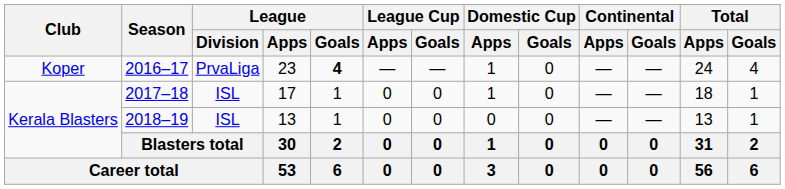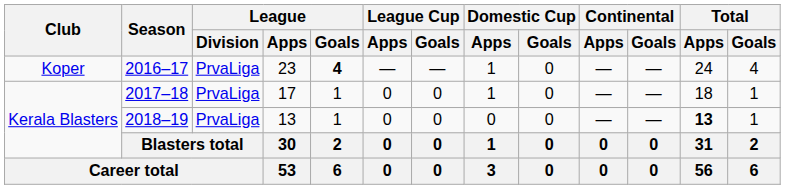 <table class="wikitable" style="text-align: center;">
 <tr>
 <th rowspan="2">Club</th>
 <th rowspan="2">Season</th>
 <th colspan="3">League</th>
 <th colspan="2">League Cup</th>
 <th colspan="2">Domestic Cup</th>
 <th colspan="2">Continental</th>
 <th colspan="2">Total</th>
 </tr>
 <tr>
 <th>Division</th>
 <th>Apps</th>
 <th>Goals</th>
 <th>Apps</th>
 <th>Goals</th>
 <th>Apps</th>
 <th>Goals</th>
 <th>Apps</th>
 <th>Goals</th>
 <th>Apps</th>
 <th>Goals</th>
 </tr>
 <tr>
 <td rowspan="1"><a href='#'>Koper</a></td>
 <td><a href='#'>2016–17</a></td>
 <td><a href='#'>PrvaLiga</a></td>
 <td>23</td>
 <td><strong>4</strong></td>
 <td>—</td>
 <td>—</td>
 <td>1</td>
 <td>0</td>
 <td>—</td>
 <td>—</td>
 <td>24</td>
 <td>4</td>
 </tr>
 <tr>
 <td rowspan="3"><a href='#'>Kerala Blasters</a></td>
 <td><a href='#'>2017–18</a></td>
-<td><a href='#'>ISL</a></td>
+<td><a href='#'>PrvaLiga</a></td>
 <td>17</td>
 <td>1</td>
 <td>0</td>
 <td>0</td>
 <td>1</td>
 <td>0</td>
 <td>—</td>
 <td>—</td>
 <td>18</td>
 <td>1</td>
 </tr>
 <tr>
 <td><a href='#'>2018–19</a></td>
-<td><a href='#'>ISL</a></td>
+<td><a href='#'>PrvaLiga</a></td>
 <td>13</td>
 <td>1</td>
 <td>0</td>
 <td>0</td>
 <td>0</td>
 <td>0</td>
 <td>—</td>
 <td>—</td>
-<td>13</td>
+<td><strong>13</strong></td>
 <td>1</td>
 </tr>
 <tr>
 <th colspan="2">Blasters total</th>
 <th>30</th>
 <th>2</th>
 <th>0</th>
 <th>0</th>
 <th>1</th>
 <th>0</th>
 <th>0</th>
 <th>0</th>
 <th>31</th>
 <th>2</th>
 </tr>
 <tr>
 <th colspan="3">Career total</th>
 <th>53</th>
 <th>6</th>
 <th>0</th>
 <th>0</th>
 <th>3</th>
 <th>0</th>
 <th>0</th>
 <th>0</th>
 <th>56</th>
 <th>6</th>
 </tr>
 </table>
